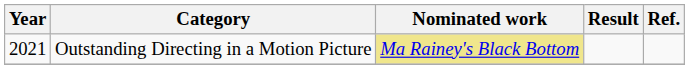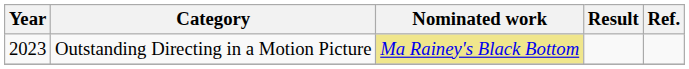 <table class="wikitable">
 <tr>
 <th>Year</th>
 <th>Category</th>
 <th>Nominated work</th>
 <th>Result</th>
 <th>Ref.</th>
 </tr>
 <tr>
-<td>2021</td>
+<td>2023</td>
 <td>Outstanding Directing in a Motion Picture</td>
 <td style="background: khaki;"><em><a href='#'>Ma Rainey's Black Bottom</a></em></td>
 <td></td>
 <td></td>
 </tr>
 <tr>
 </tr>
 </table>
